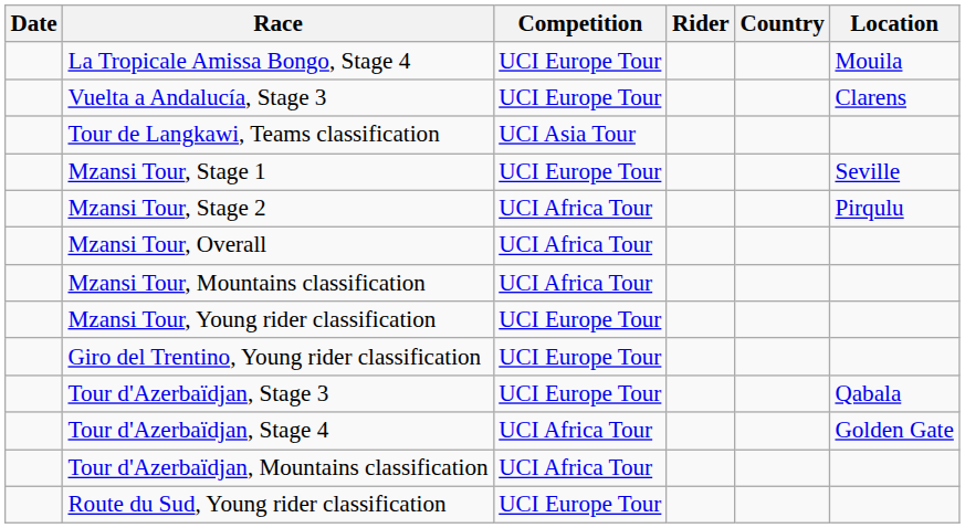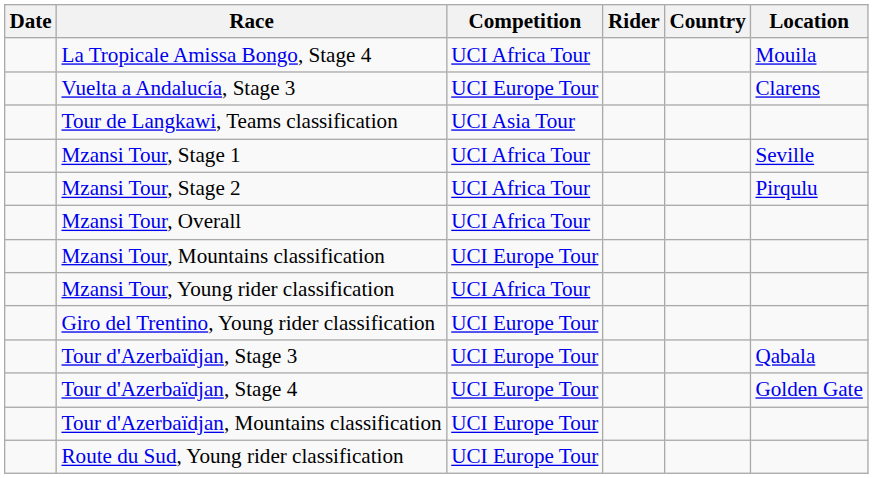 <table class="wikitable sortable">
 <tr>
 <th>Date</th>
 <th>Race</th>
 <th>Competition</th>
 <th>Rider</th>
 <th>Country</th>
 <th>Location</th>
 </tr>
 <tr>
 <td></td>
 <td><a href='#'>La Tropicale Amissa Bongo</a>, Stage 4</td>
-<td><a href='#'>UCI Europe Tour</a></td>
+<td><a href='#'>UCI Africa Tour</a></td>
 <td></td>
 <td></td>
 <td><a href='#'>Mouila</a></td>
 </tr>
 <tr>
 <td></td>
 <td><a href='#'>Vuelta a Andalucía</a>, Stage 3</td>
 <td><a href='#'>UCI Europe Tour</a></td>
 <td></td>
 <td></td>
 <td><a href='#'>Clarens</a></td>
 </tr>
 <tr>
 <td></td>
 <td><a href='#'>Tour de Langkawi</a>, Teams classification</td>
 <td><a href='#'>UCI Asia Tour</a></td>
 <td align="center"></td>
 <td></td>
 <td></td>
 </tr>
 <tr>
 <td></td>
 <td><a href='#'>Mzansi Tour</a>, Stage 1</td>
-<td><a href='#'>UCI Europe Tour</a></td>
+<td><a href='#'>UCI Africa Tour</a></td>
 <td></td>
 <td></td>
 <td><a href='#'>Seville</a></td>
 </tr>
 <tr>
 <td></td>
 <td><a href='#'>Mzansi Tour</a>, Stage 2</td>
 <td><a href='#'>UCI Africa Tour</a></td>
 <td></td>
 <td></td>
 <td><a href='#'>Pirqulu</a></td>
 </tr>
 <tr>
 <td></td>
 <td><a href='#'>Mzansi Tour</a>, Overall</td>
 <td><a href='#'>UCI Africa Tour</a></td>
 <td></td>
 <td></td>
 <td></td>
 </tr>
 <tr>
 <td></td>
 <td><a href='#'>Mzansi Tour</a>, Mountains classification</td>
-<td><a href='#'>UCI Africa Tour</a></td>
+<td><a href='#'>UCI Europe Tour</a></td>
 <td></td>
 <td></td>
 <td></td>
 </tr>
 <tr>
 <td></td>
 <td><a href='#'>Mzansi Tour</a>, Young rider classification</td>
-<td><a href='#'>UCI Europe Tour</a></td>
+<td><a href='#'>UCI Africa Tour</a></td>
 <td></td>
 <td></td>
 <td></td>
 </tr>
 <tr>
 <td></td>
 <td><a href='#'>Giro del Trentino</a>, Young rider classification</td>
 <td><a href='#'>UCI Europe Tour</a></td>
 <td></td>
 <td></td>
 <td></td>
 </tr>
 <tr>
 <td></td>
 <td><a href='#'>Tour d'Azerbaïdjan</a>, Stage 3</td>
 <td><a href='#'>UCI Europe Tour</a></td>
 <td></td>
 <td></td>
 <td><a href='#'>Qabala</a></td>
 </tr>
 <tr>
 <td></td>
 <td><a href='#'>Tour d'Azerbaïdjan</a>, Stage 4</td>
-<td><a href='#'>UCI Africa Tour</a></td>
+<td><a href='#'>UCI Europe Tour</a></td>
 <td></td>
 <td></td>
 <td><a href='#'>Golden Gate</a></td>
 </tr>
 <tr>
 <td></td>
 <td><a href='#'>Tour d'Azerbaïdjan</a>, Mountains classification</td>
-<td><a href='#'>UCI Africa Tour</a></td>
+<td><a href='#'>UCI Europe Tour</a></td>
 <td></td>
 <td></td>
 <td></td>
 </tr>
 <tr>
 <td></td>
 <td><a href='#'>Route du Sud</a>, Young rider classification</td>
 <td><a href='#'>UCI Europe Tour</a></td>
 <td></td>
 <td></td>
 <td></td>
 </tr>
 </table>
